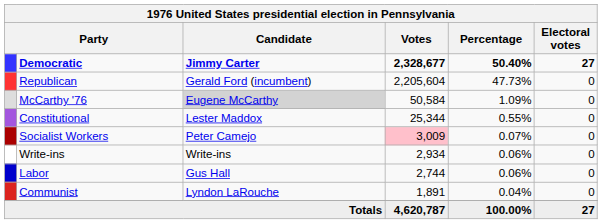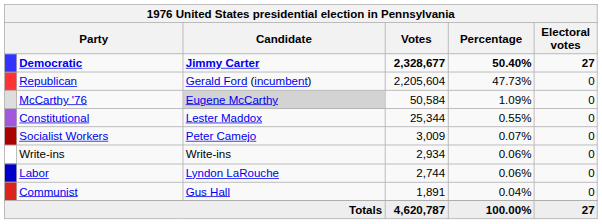 <table class="wikitable" style="font-size: 95%;">
 <tr>
 <th colspan="6">1976 United States presidential election in Pennsylvania</th>
 </tr>
 <tr>
 <th colspan="2" style="width: 15em">Party</th>
 <th style="width: 17em">Candidate</th>
 <th style="width: 5em">Votes</th>
 <th style="width: 7em">Percentage</th>
 <th style="width: 5em">Electoral votes</th>
 </tr>
 <tr>
 <th style="background-color:#3333FF; width: 3px"></th>
 <td style="width: 130px"><strong><a href='#'>Democratic</a></strong></td>
 <td><strong><a href='#'>Jimmy Carter</a></strong></td>
 <td align="right"><strong>2,328,677</strong></td>
 <td align="right"><strong>50.40%</strong></td>
 <td align="right"><strong>27</strong></td>
 </tr>
 <tr>
 <th style="background-color:#FF3333; width: 3px"></th>
 <td style="width: 130px"><a href='#'>Republican</a></td>
 <td><a href='#'>Gerald Ford</a> (<a href='#'>incumbent</a>)</td>
 <td align="right">2,205,604</td>
 <td align="right">47.73%</td>
 <td align="right">0</td>
 </tr>
 <tr>
 <th style="background-color:#DDDDDD; width: 3px"></th>
 <td style="width: 130px"><a href='#'>McCarthy '76</a></td>
 <td style="background: lightgrey;"><a href='#'>Eugene McCarthy</a></td>
 <td align="right">50,584</td>
 <td align="right">1.09%</td>
 <td align="right">0</td>
 </tr>
 <tr>
 <th style="background-color:#A356DE; width: 3px"></th>
 <td style="width: 130px"><a href='#'>Constitutional</a></td>
 <td><a href='#'>Lester Maddox</a></td>
 <td align="right">25,344</td>
 <td align="right">0.55%</td>
 <td align="right">0</td>
 </tr>
 <tr>
 <th style="background-color:#AA0000; width: 3px"></th>
 <td style="width: 130px"><a href='#'>Socialist Workers</a></td>
 <td><a href='#'>Peter Camejo</a></td>
-<td align="right" style="background: pink;">3,009</td>
+<td align="right">3,009</td>
 <td align="right">0.07%</td>
 <td align="right">0</td>
 </tr>
 <tr>
 <th style="background-color:#FFFFFF; width: 3px"></th>
 <td style="width: 130px">Write-ins</td>
 <td>Write-ins</td>
 <td align="right">2,934</td>
 <td align="right">0.06%</td>
 <td align="right">0</td>
 </tr>
 <tr>
 <th style="background-color:#0000CC; width: 3px"></th>
 <td style="width: 130px"><a href='#'>Labor</a></td>
-<td><a href='#'>Gus Hall</a></td>
+<td><a href='#'>Lyndon LaRouche</a></td>
 <td align="right">2,744</td>
 <td align="right">0.06%</td>
 <td align="right">0</td>
 </tr>
 <tr>
 <th style="background-color:#DC241F; width: 3px"></th>
 <td style="width: 130px"><a href='#'>Communist</a></td>
-<td><a href='#'>Lyndon LaRouche</a></td>
+<td><a href='#'>Gus Hall</a></td>
 <td align="right">1,891</td>
 <td align="right">0.04%</td>
 <td align="right">0</td>
 </tr>
 <tr>
 </tr>
 <tr bgcolor="#EEEEEE">
 <td colspan="3" align="right"><strong>Totals</strong></td>
 <td align="right"><strong>4,620,787</strong></td>
 <td align="right"><strong>100.00%</strong></td>
 <td align="right"><strong>27</strong></td>
 </tr>
 </table>
